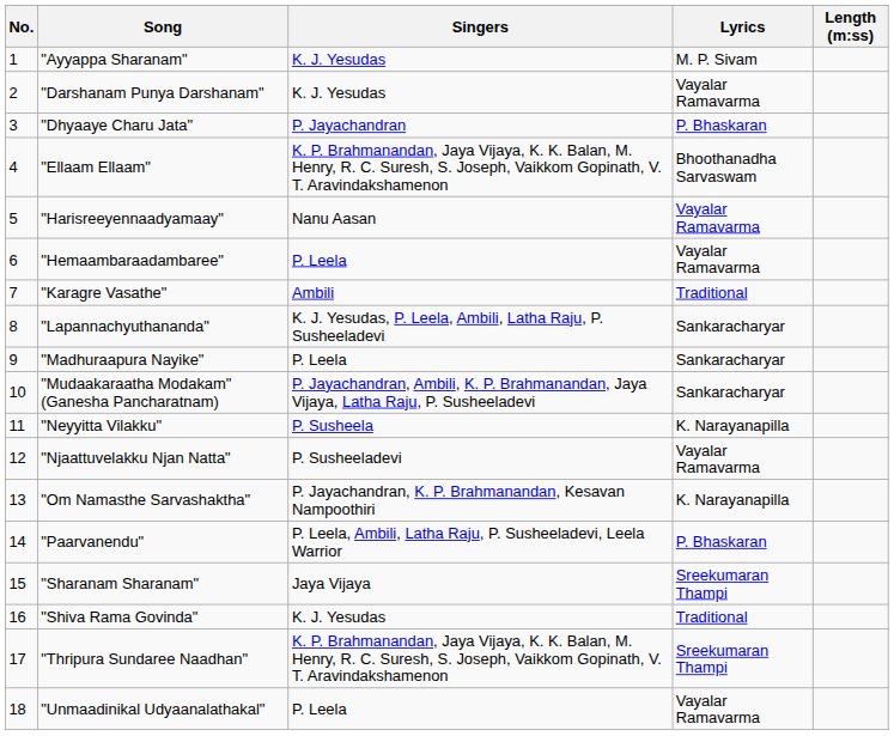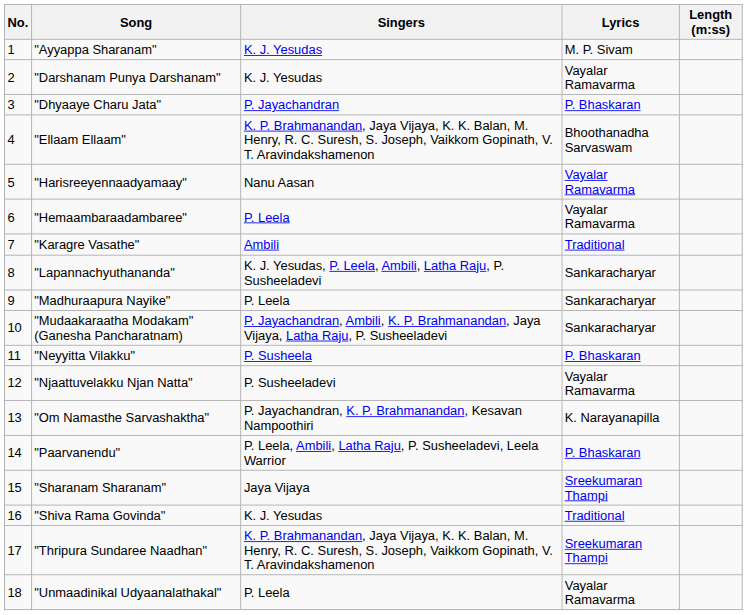 <table class="wikitable" style="font-size:95%;">
 <tr>
 <th>No.</th>
 <th>Song</th>
 <th>Singers</th>
 <th>Lyrics</th>
 <th>Length (m:ss)</th>
 </tr>
 <tr>
 <td>1</td>
 <td>"Ayyappa Sharanam"</td>
 <td><a href='#'>K. J. Yesudas</a></td>
 <td>M. P. Sivam</td>
 <td></td>
 </tr>
 <tr>
 <td>2</td>
 <td>"Darshanam Punya Darshanam"</td>
 <td>K. J. Yesudas</td>
 <td>Vayalar Ramavarma</td>
 <td></td>
 </tr>
 <tr>
 <td>3</td>
 <td>"Dhyaaye Charu Jata"</td>
 <td><a href='#'>P. Jayachandran</a></td>
 <td><a href='#'>P. Bhaskaran</a></td>
 <td></td>
 </tr>
 <tr>
 <td>4</td>
 <td>"Ellaam Ellaam"</td>
 <td><a href='#'>K. P. Brahmanandan</a>, Jaya Vijaya, K. K. Balan, M. Henry, R. C. Suresh, S. Joseph, Vaikkom Gopinath, V. T. Aravindakshamenon</td>
 <td>Bhoothanadha Sarvaswam</td>
 <td></td>
 </tr>
 <tr>
 <td>5</td>
 <td>"Harisreeyennaadyamaay"</td>
 <td>Nanu Aasan</td>
 <td><a href='#'>Vayalar Ramavarma</a></td>
 <td></td>
 </tr>
 <tr>
 <td>6</td>
 <td>"Hemaambaraadambaree"</td>
 <td><a href='#'>P. Leela</a></td>
 <td>Vayalar Ramavarma</td>
 <td></td>
 </tr>
 <tr>
 <td>7</td>
 <td>"Karagre Vasathe"</td>
 <td><a href='#'>Ambili</a></td>
 <td><a href='#'>Traditional</a></td>
 <td></td>
 </tr>
 <tr>
 <td>8</td>
 <td>"Lapannachyuthananda"</td>
 <td>K. J. Yesudas, <a href='#'>P. Leela</a>, <a href='#'>Ambili</a>, <a href='#'>Latha Raju</a>, P. Susheeladevi</td>
 <td>Sankaracharyar</td>
 <td></td>
 </tr>
 <tr>
 <td>9</td>
 <td>"Madhuraapura Nayike"</td>
 <td>P. Leela</td>
 <td>Sankaracharyar</td>
 <td></td>
 </tr>
 <tr>
 <td>10</td>
 <td>"Mudaakaraatha Modakam" (Ganesha Pancharatnam)</td>
 <td><a href='#'>P. Jayachandran</a>, <a href='#'>Ambili</a>, <a href='#'>K. P. Brahmanandan</a>, Jaya Vijaya, <a href='#'>Latha Raju</a>, P. Susheeladevi</td>
 <td>Sankaracharyar</td>
 <td></td>
 </tr>
 <tr>
 <td>11</td>
 <td>"Neyyitta Vilakku"</td>
 <td><a href='#'>P. Susheela</a></td>
-<td>K. Narayanapilla</td>
+<td><a href='#'>P. Bhaskaran</a></td>
 <td></td>
 </tr>
 <tr>
 <td>12</td>
 <td>"Njaattuvelakku Njan Natta"</td>
 <td>P. Susheeladevi</td>
 <td>Vayalar Ramavarma</td>
 <td></td>
 </tr>
 <tr>
 <td>13</td>
 <td>"Om Namasthe Sarvashaktha"</td>
 <td>P. Jayachandran, <a href='#'>K. P. Brahmanandan</a>, Kesavan Nampoothiri</td>
 <td>K. Narayanapilla</td>
 <td></td>
 </tr>
 <tr>
 <td>14</td>
 <td>"Paarvanendu"</td>
 <td>P. Leela, <a href='#'>Ambili</a>, <a href='#'>Latha Raju</a>, P. Susheeladevi, Leela Warrior</td>
 <td><a href='#'>P. Bhaskaran</a></td>
 <td></td>
 </tr>
 <tr>
 <td>15</td>
 <td>"Sharanam Sharanam"</td>
 <td>Jaya Vijaya</td>
 <td><a href='#'>Sreekumaran Thampi</a></td>
 <td></td>
 </tr>
 <tr>
 <td>16</td>
 <td>"Shiva Rama Govinda"</td>
 <td>K. J. Yesudas</td>
 <td><a href='#'>Traditional</a></td>
 <td></td>
 </tr>
 <tr>
 <td>17</td>
 <td>"Thripura Sundaree Naadhan"</td>
 <td><a href='#'>K. P. Brahmanandan</a>, Jaya Vijaya, K. K. Balan, M. Henry, R. C. Suresh, S. Joseph, Vaikkom Gopinath, V. T. Aravindakshamenon</td>
 <td><a href='#'>Sreekumaran Thampi</a></td>
 <td></td>
 </tr>
 <tr>
 <td>18</td>
 <td>"Unmaadinikal Udyaanalathakal"</td>
 <td>P. Leela</td>
 <td>Vayalar Ramavarma</td>
 <td></td>
 </tr>
 </table>
